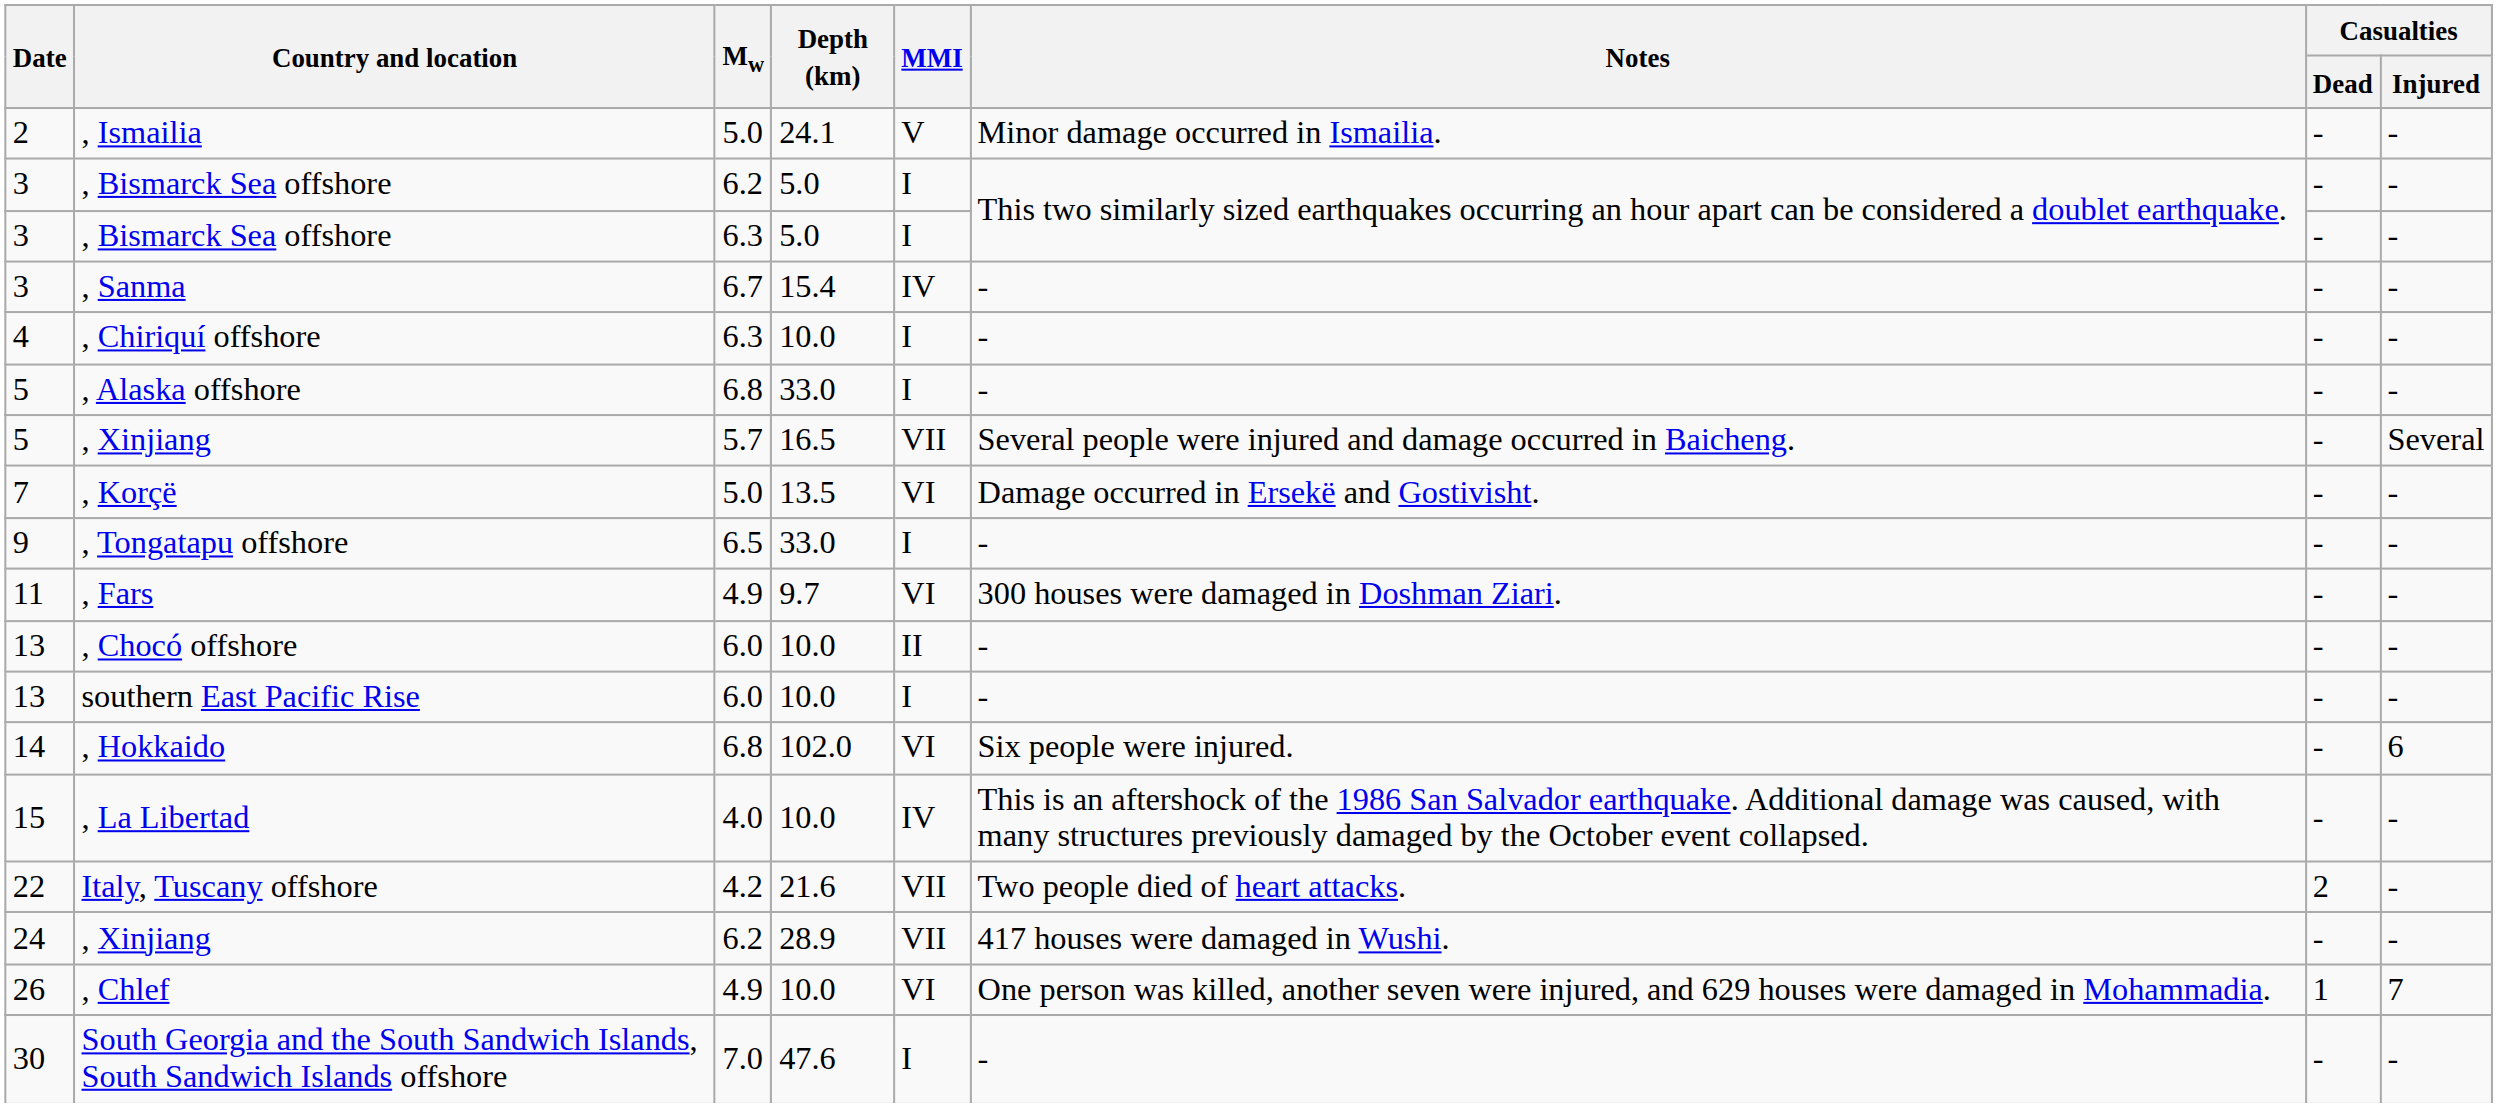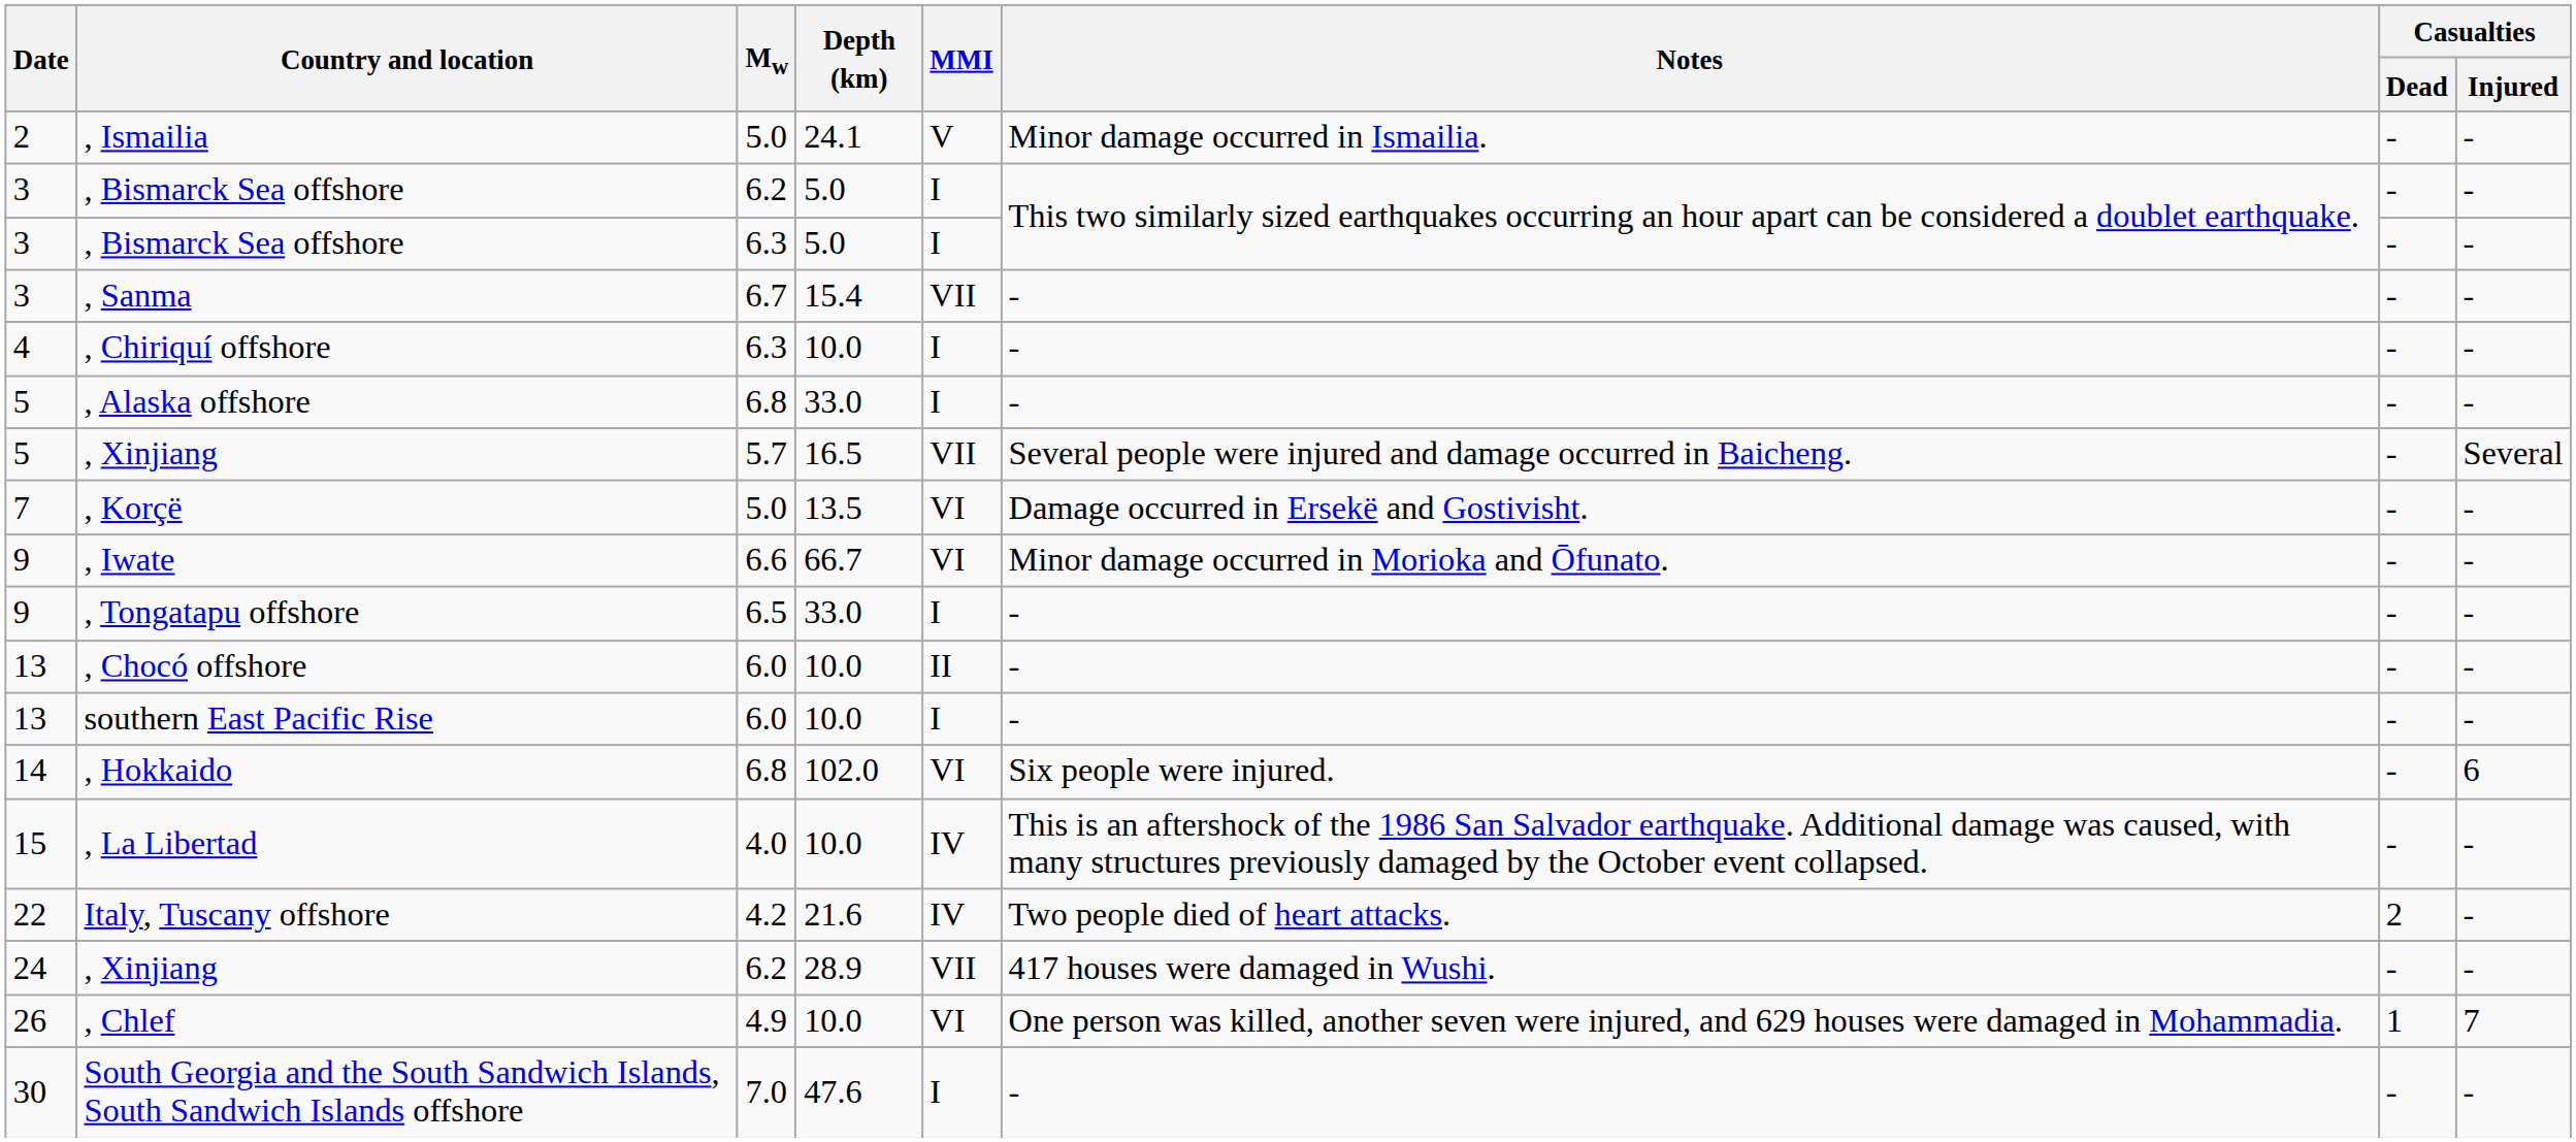 <table class="wikitable sortable" style="border:1px black; margin-left:1em;">
 <tr>
 <th rowspan="2"><small>Date</small></th>
 <th rowspan="2" style="width: 310px"><small>Country and location</small></th>
 <th rowspan="2"><small>M<sub>w</sub></small></th>
 <th rowspan="2"><small>Depth (km)</small></th>
 <th rowspan="2"><small><a href='#'>MMI</a></small></th>
 <th rowspan="2" class="unsortable"><small>Notes</small></th>
 <th colspan="2"><small>Casualties</small></th>
 </tr>
 <tr>
 <th><small>Dead</small></th>
 <th><small>Injured</small></th>
 </tr>
 <tr>
 <td>2</td>
 <td>, <a href='#'>Ismailia</a></td>
 <td>5.0</td>
 <td>24.1</td>
 <td>V</td>
 <td>Minor damage occurred in <a href='#'>Ismailia</a>.</td>
 <td>-</td>
 <td>-</td>
 </tr>
 <tr>
 <td>3</td>
 <td>, <a href='#'>Bismarck Sea</a> offshore</td>
 <td>6.2</td>
 <td>5.0</td>
 <td>I</td>
 <td rowspan="2">This two similarly sized earthquakes occurring an hour apart can be considered a <a href='#'>doublet earthquake</a>.</td>
 <td>-</td>
 <td>-</td>
 </tr>
 <tr>
 <td>3</td>
 <td>, <a href='#'>Bismarck Sea</a> offshore</td>
 <td>6.3</td>
 <td>5.0</td>
 <td>I</td>
 <td>-</td>
 <td>-</td>
 </tr>
 <tr>
 <td>3</td>
 <td>, <a href='#'>Sanma</a></td>
 <td>6.7</td>
 <td>15.4</td>
-<td>IV</td>
+<td>VII</td>
 <td>-</td>
 <td>-</td>
 <td>-</td>
 </tr>
 <tr>
 <td>4</td>
 <td>, <a href='#'>Chiriquí</a> offshore</td>
 <td>6.3</td>
 <td>10.0</td>
 <td>I</td>
 <td>-</td>
 <td>-</td>
 <td>-</td>
 </tr>
 <tr>
 <td>5</td>
 <td>, <a href='#'>Alaska</a> offshore</td>
 <td>6.8</td>
 <td>33.0</td>
 <td>I</td>
 <td>-</td>
 <td>-</td>
 <td>-</td>
 </tr>
 <tr>
 <td>5</td>
 <td>, <a href='#'>Xinjiang</a></td>
 <td>5.7</td>
 <td>16.5</td>
 <td>VII</td>
 <td>Several people were injured and damage occurred in <a href='#'>Baicheng</a>.</td>
 <td>-</td>
 <td>Several</td>
 </tr>
 <tr>
 <td>7</td>
 <td>, <a href='#'>Korçë</a></td>
 <td>5.0</td>
 <td>13.5</td>
 <td>VI</td>
 <td>Damage occurred in <a href='#'>Ersekë</a> and <a href='#'>Gostivisht</a>.</td>
 <td>-</td>
 <td>-</td>
 </tr>
 <tr>
 <td>9</td>
+<td>, <a href='#'>Iwate</a></td>
+<td>6.6</td>
+<td>66.7</td>
+<td>VI</td>
+<td>Minor damage occurred in <a href='#'>Morioka</a> and <a href='#'>Ōfunato</a>.</td>
+<td>-</td>
+<td>-</td>
+</tr>
+<tr>
+<td>9</td>
 <td>, <a href='#'>Tongatapu</a> offshore</td>
 <td>6.5</td>
 <td>33.0</td>
 <td>I</td>
 <td>-</td>
-<td>-</td>
-<td>-</td>
-</tr>
-<tr>
-<td>11</td>
-<td>, <a href='#'>Fars</a></td>
-<td>4.9</td>
-<td>9.7</td>
-<td>VI</td>
-<td>300 houses were damaged in <a href='#'>Doshman Ziari</a>.</td>
 <td>-</td>
 <td>-</td>
 </tr>
 <tr>
 <td>13</td>
 <td>, <a href='#'>Chocó</a> offshore</td>
 <td>6.0</td>
 <td>10.0</td>
 <td>II</td>
 <td>-</td>
 <td>-</td>
 <td>-</td>
 </tr>
 <tr>
 <td>13</td>
 <td>southern <a href='#'>East Pacific Rise</a></td>
 <td>6.0</td>
 <td>10.0</td>
 <td>I</td>
 <td>-</td>
 <td>-</td>
 <td>-</td>
 </tr>
 <tr>
 <td>14</td>
 <td>, <a href='#'>Hokkaido</a></td>
 <td>6.8</td>
 <td>102.0</td>
 <td>VI</td>
 <td>Six people were injured.</td>
 <td>-</td>
 <td>6</td>
 </tr>
 <tr>
 <td>15</td>
 <td>, <a href='#'>La Libertad</a></td>
 <td>4.0</td>
 <td>10.0</td>
 <td>IV</td>
 <td>This is an aftershock of the <a href='#'>1986 San Salvador earthquake</a>. Additional damage was caused, with many structures previously damaged by the October event collapsed.</td>
 <td>-</td>
 <td>-</td>
 </tr>
 <tr>
 <td>22</td>
 <td> <a href='#'>Italy</a>, <a href='#'>Tuscany</a> offshore</td>
 <td>4.2</td>
 <td>21.6</td>
-<td>VII</td>
+<td>IV</td>
 <td>Two people died of <a href='#'>heart attacks</a>.</td>
 <td>2</td>
 <td>-</td>
 </tr>
 <tr>
 <td>24</td>
 <td>, <a href='#'>Xinjiang</a></td>
 <td>6.2</td>
 <td>28.9</td>
 <td>VII</td>
 <td>417 houses were damaged in <a href='#'>Wushi</a>.</td>
 <td>-</td>
 <td>-</td>
 </tr>
 <tr>
 <td>26</td>
 <td>, <a href='#'>Chlef</a></td>
 <td>4.9</td>
 <td>10.0</td>
 <td>VI</td>
 <td>One person was killed, another seven were injured, and 629 houses were damaged in <a href='#'>Mohammadia</a>.</td>
 <td>1</td>
 <td>7</td>
 </tr>
 <tr>
 <td>30</td>
 <td> <a href='#'>South Georgia and the South Sandwich Islands</a>, <a href='#'>South Sandwich Islands</a> offshore</td>
 <td>7.0</td>
 <td>47.6</td>
 <td>I</td>
 <td>-</td>
 <td>-</td>
 <td>-</td>
 </tr>
 <tr>
 </tr>
 </table>
